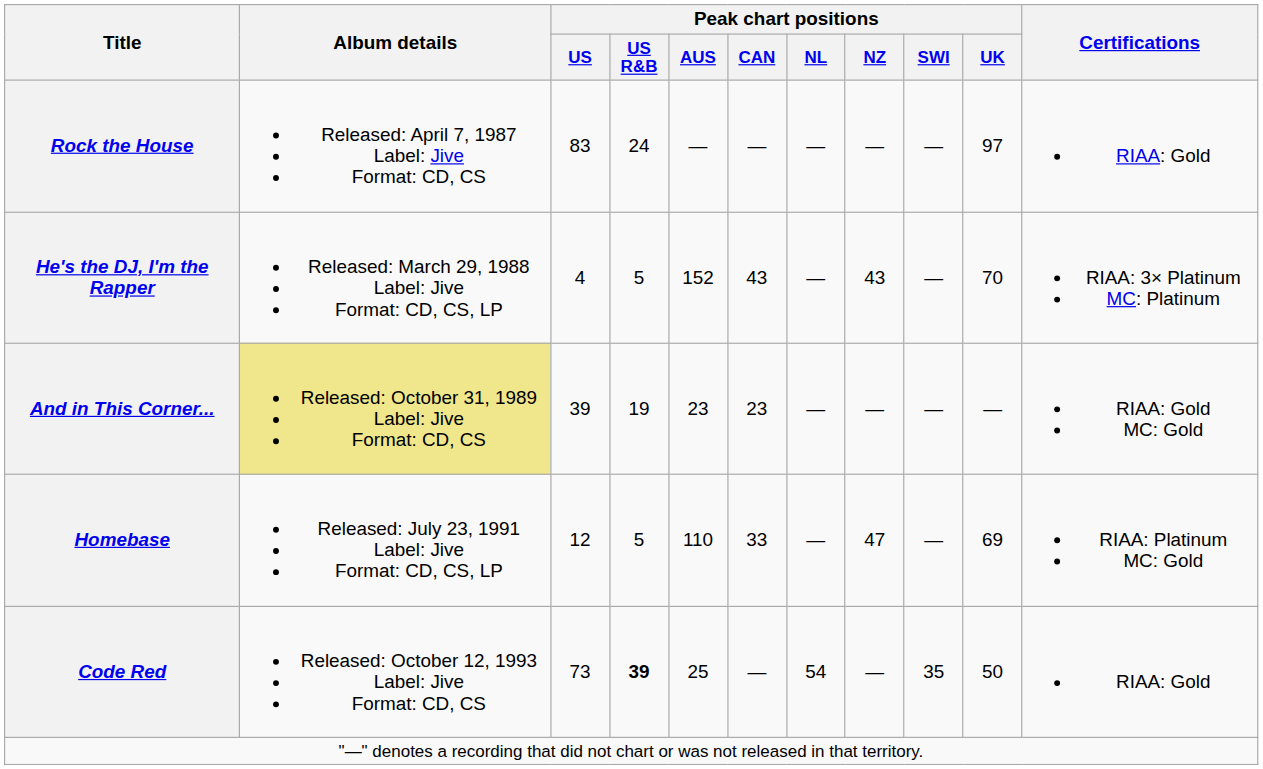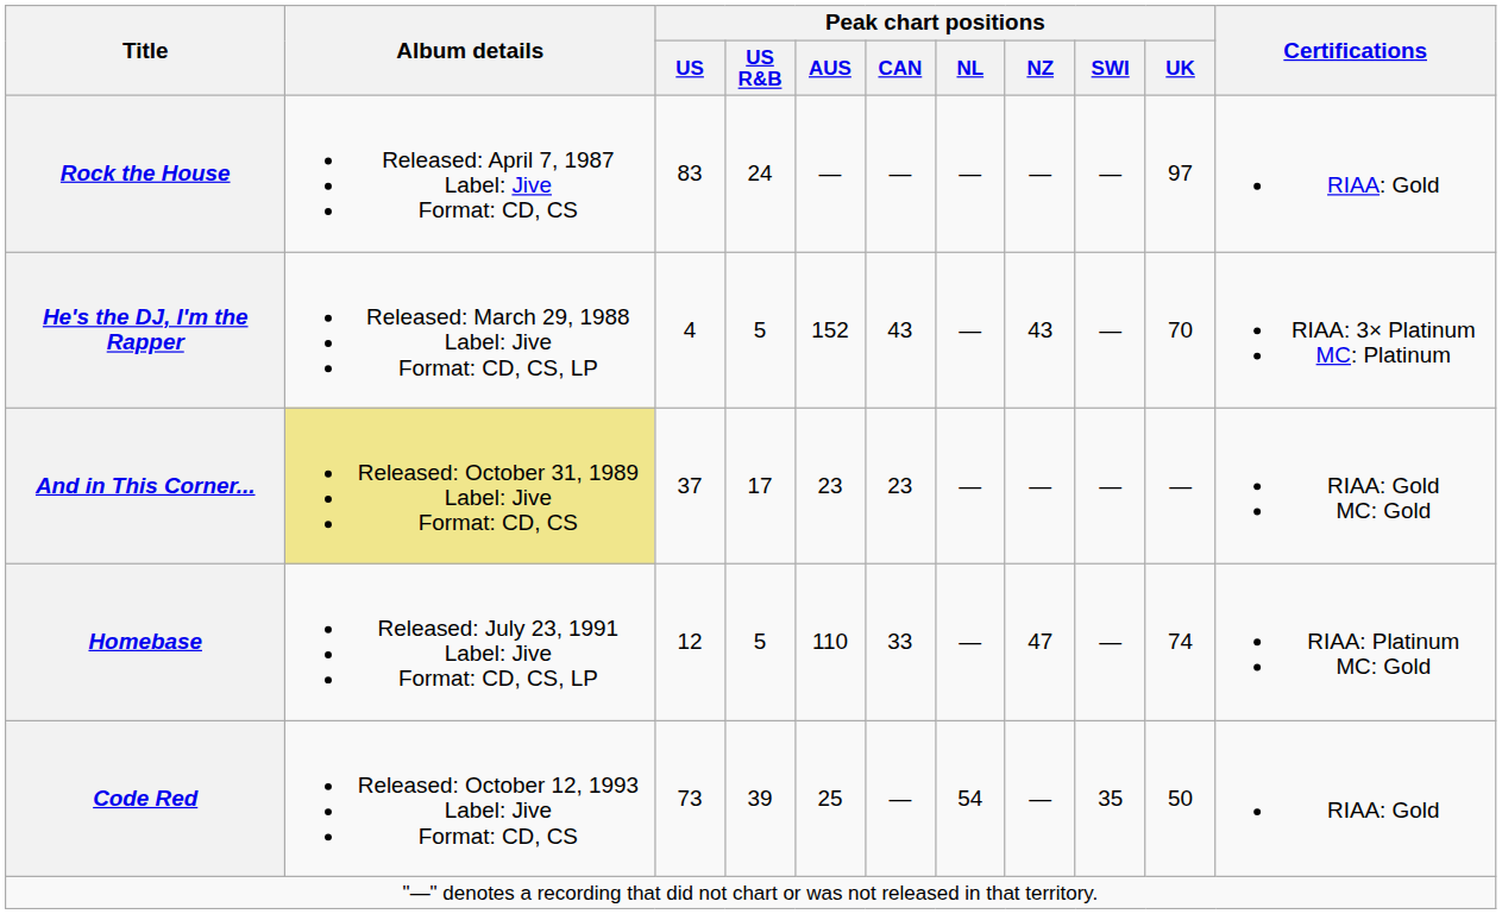 <table class="wikitable plainrowheaders" style="text-align:center;" border="1">
 <tr>
 <th scope="col" rowspan="2" style="width:12em;">Title</th>
 <th scope="col" rowspan="2" style="width:16em;">Album details</th>
 <th scope="col" colspan="8">Peak chart positions</th>
 <th scope="col" rowspan="2" style="width:12em;"><a href='#'>Certifications</a></th>
 </tr>
 <tr>
 <th scope="col" style="width:3em;font-size:90%;"><a href='#'>US</a><br></th>
 <th scope="col" style="width:3em;font-size:90%;"><a href='#'>US R&B</a><br></th>
 <th scope="col" style="width:3em;font-size:90%;"><a href='#'>AUS</a><br></th>
 <th scope="col" style="width:3em;font-size:90%;"><a href='#'>CAN</a><br></th>
 <th scope="col" style="width:3em;font-size:90%;"><a href='#'>NL</a><br></th>
 <th scope="col" style="width:3em;font-size:90%;"><a href='#'>NZ</a><br></th>
 <th scope="col" style="width:3em;font-size:90%;"><a href='#'>SWI</a><br></th>
 <th scope="col" style="width:3em;font-size:90%;"><a href='#'>UK</a><br></th>
 </tr>
 <tr>
 <th scope="row"><em><a href='#'>Rock the House</a></em></th>
 <td><br><ul><li>Released: April 7, 1987</li><li>Label: <a href='#'>Jive</a></li><li>Format: CD, CS</li></ul></td>
 <td>83</td>
 <td>24</td>
 <td>—</td>
 <td>—</td>
 <td>—</td>
 <td>—</td>
 <td>—</td>
 <td>97</td>
 <td><br><ul><li><a href='#'>RIAA</a>: Gold</li></ul></td>
 </tr>
 <tr>
 <th scope="row"><em><a href='#'>He's the DJ, I'm the Rapper</a></em></th>
 <td><br><ul><li>Released: March 29, 1988</li><li>Label: Jive</li><li>Format: CD, CS, LP</li></ul></td>
 <td>4</td>
 <td>5</td>
 <td>152</td>
 <td>43</td>
 <td>—</td>
 <td>43</td>
 <td>—</td>
 <td>70</td>
 <td><br><ul><li>RIAA: 3× Platinum</li><li><a href='#'>MC</a>: Platinum</li></ul></td>
 </tr>
 <tr>
 <th scope="row"><em><a href='#'>And in This Corner...</a></em></th>
 <td style="background: khaki;"><br><ul><li>Released: October 31, 1989</li><li>Label: Jive</li><li>Format: CD, CS</li></ul></td>
-<td>39</td>
-<td>19</td>
+<td>37</td>
+<td>17</td>
 <td>23</td>
 <td>23</td>
 <td>—</td>
 <td>—</td>
 <td>—</td>
 <td>—</td>
 <td><br><ul><li>RIAA: Gold</li><li>MC: Gold</li></ul></td>
 </tr>
 <tr>
 <th scope="row"><em><a href='#'>Homebase</a></em></th>
 <td><br><ul><li>Released: July 23, 1991</li><li>Label: Jive</li><li>Format: CD, CS, LP</li></ul></td>
 <td>12</td>
 <td>5</td>
 <td>110</td>
 <td>33</td>
 <td>—</td>
 <td>47</td>
 <td>—</td>
-<td>69</td>
+<td>74</td>
 <td><br><ul><li>RIAA: Platinum</li><li>MC: Gold</li></ul></td>
 </tr>
 <tr>
 <th scope="row"><em><a href='#'>Code Red</a></em></th>
 <td><br><ul><li>Released: October 12, 1993</li><li>Label: Jive</li><li>Format: CD, CS</li></ul></td>
 <td>73</td>
-<td><strong>39</strong></td>
+<td>39</td>
 <td>25</td>
 <td>—</td>
 <td>54</td>
 <td>—</td>
 <td>35</td>
 <td>50</td>
 <td><br><ul><li>RIAA: Gold</li></ul></td>
 </tr>
 <tr>
 <td colspan="14" style="font-size:90%">"—" denotes a recording that did not chart or was not released in that territory.</td>
 </tr>
 </table>
